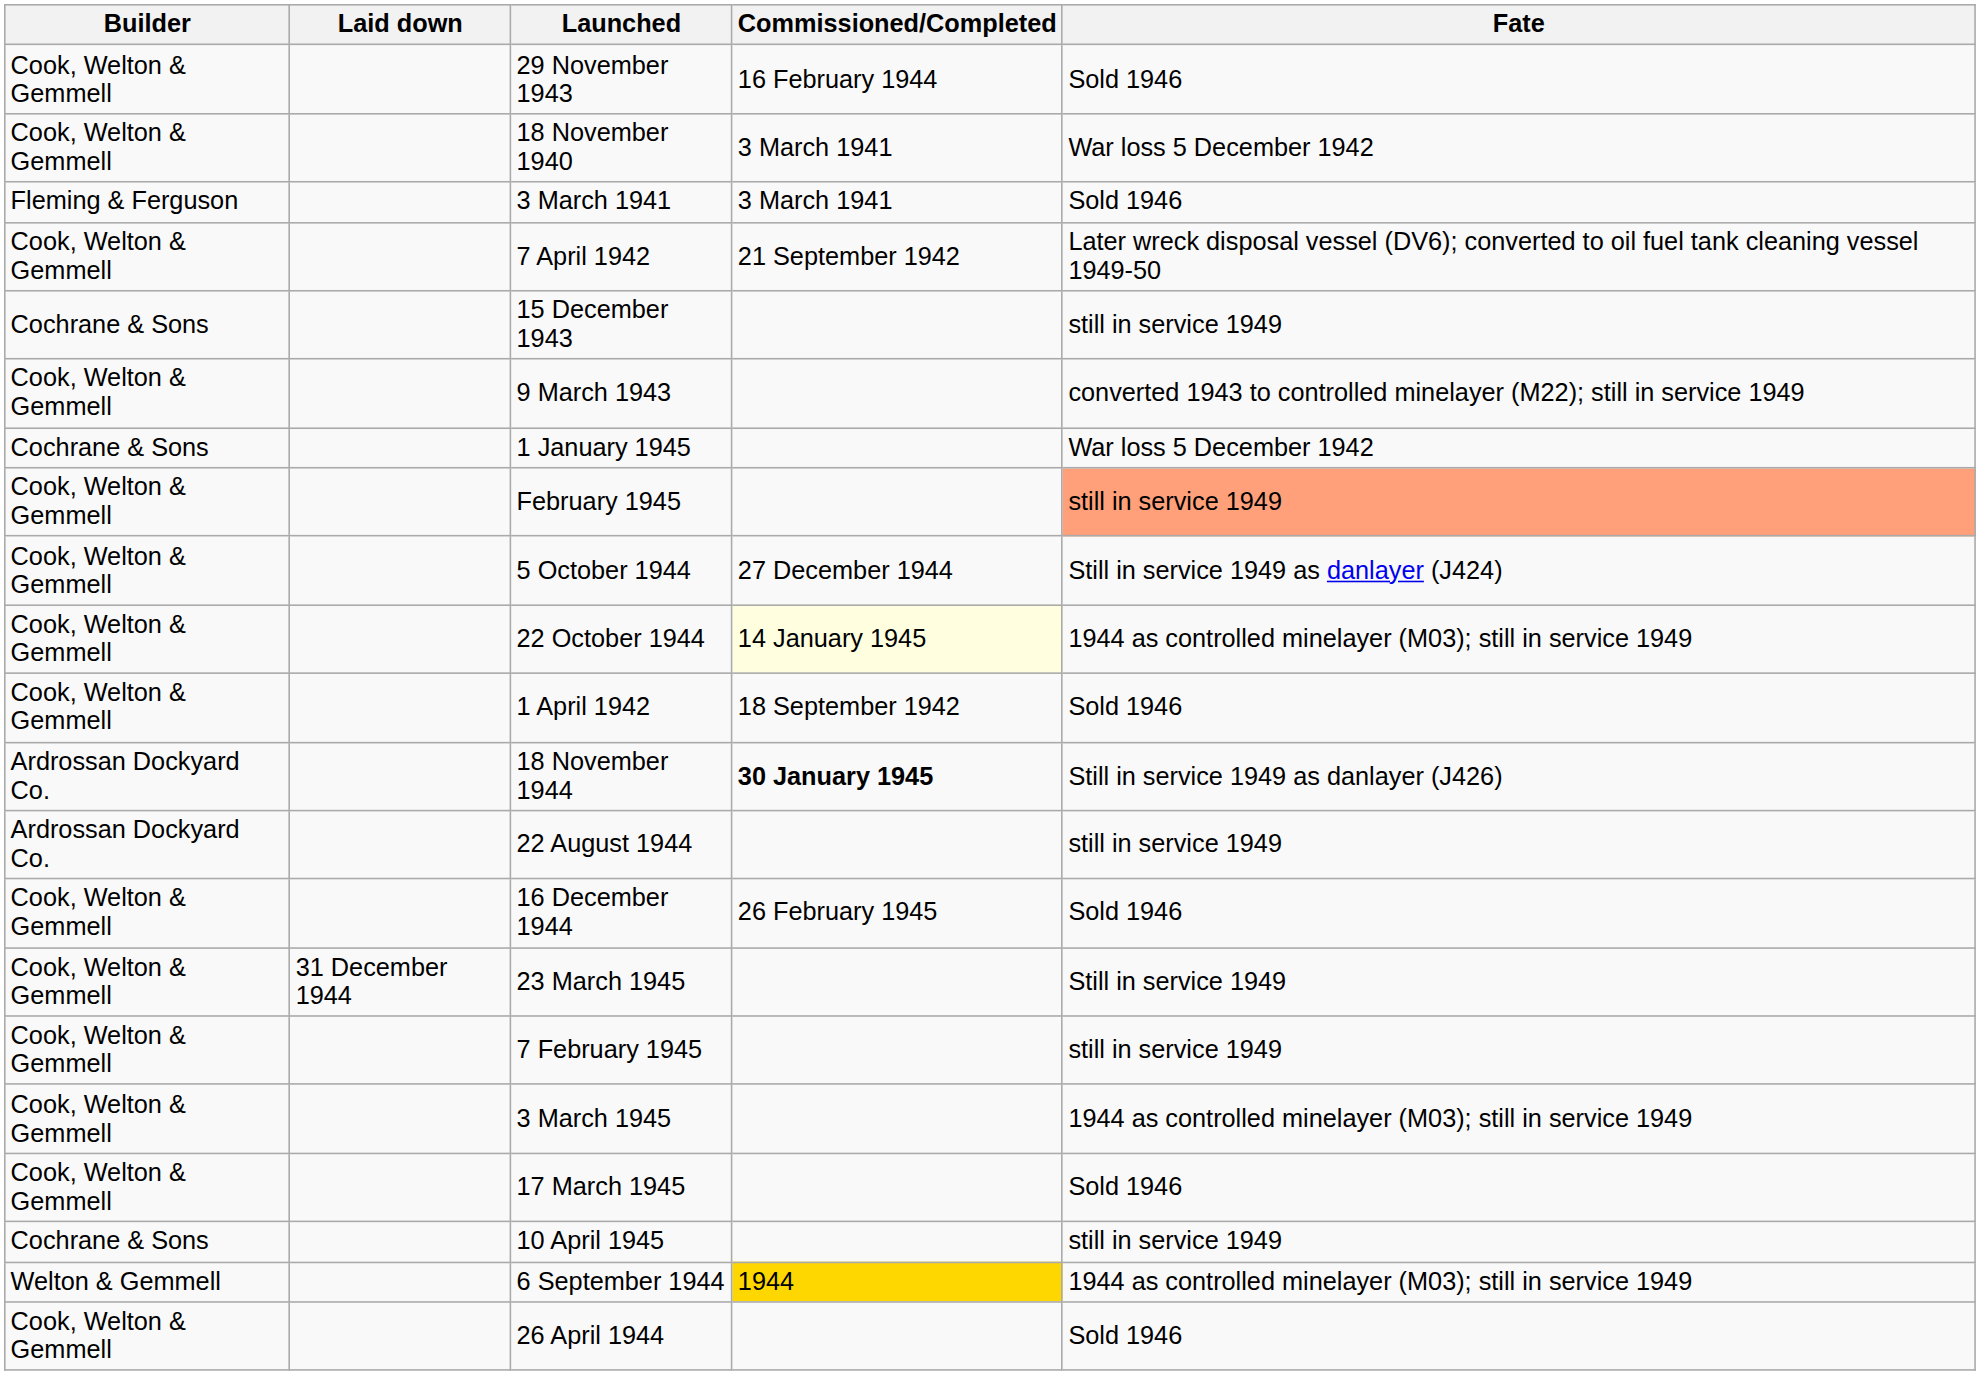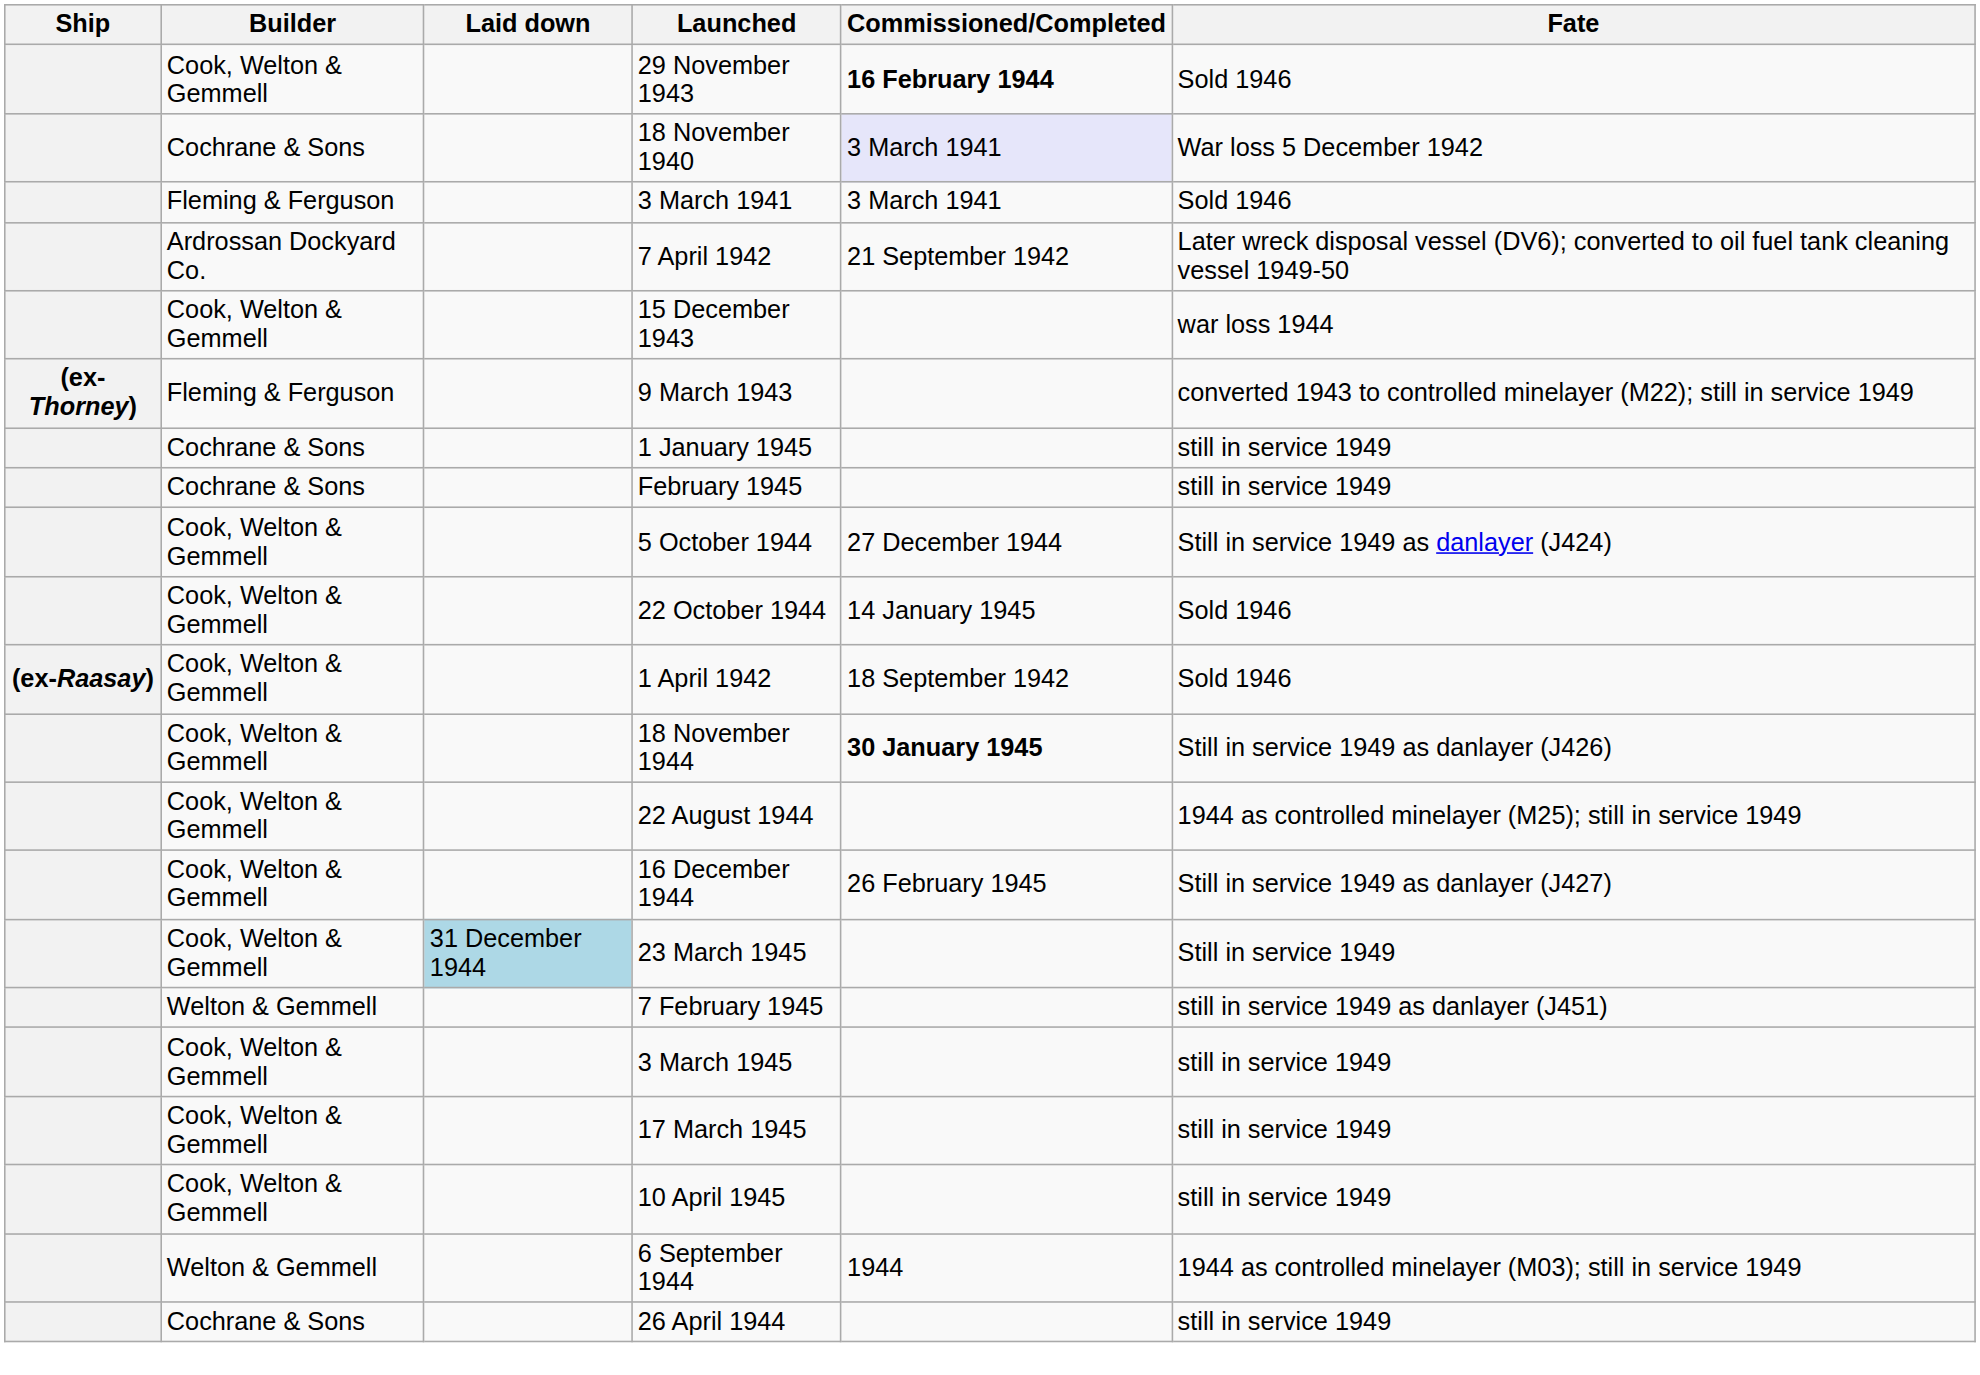 <table class="wikitable sortable plainrowheaders">
 <tr>
+<th scope="col">Ship</th>
 <th scope="col">Builder</th>
 <th scope="col">Laid down</th>
 <th scope="col">Launched</th>
 <th scope="col">Commissioned/Completed</th>
 <th scope="col">Fate</th>
 </tr>
 <tr>
+<th scope="row"></th>
 <td>Cook, Welton & Gemmell</td>
 <td></td>
 <td>29 November 1943</td>
-<td>16 February 1944</td>
+<td><strong>16 February 1944</strong></td>
 <td>Sold 1946</td>
 </tr>
 <tr>
-<td>Cook, Welton & Gemmell</td>
+<th scope="row"></th>
+<td>Cochrane & Sons</td>
 <td></td>
 <td>18 November 1940</td>
-<td>3 March 1941</td>
+<td style="background: lavender;">3 March 1941</td>
 <td>War loss 5 December 1942</td>
 </tr>
 <tr>
+<th scope="row"></th>
 <td>Fleming & Ferguson</td>
 <td></td>
 <td>3 March 1941</td>
 <td>3 March 1941</td>
 <td>Sold 1946</td>
 </tr>
 <tr>
-<td>Cook, Welton & Gemmell</td>
+<th scope="row"></th>
+<td>Ardrossan Dockyard Co.</td>
 <td></td>
 <td>7 April 1942</td>
 <td>21 September 1942</td>
 <td>Later wreck disposal vessel (DV6); converted to oil fuel tank cleaning vessel 1949-50</td>
 </tr>
 <tr>
-<td>Cochrane & Sons</td>
+<th scope="row"></th>
+<td>Cook, Welton & Gemmell</td>
 <td></td>
 <td>15 December 1943</td>
 <td></td>
-<td>still in service 1949</td>
+<td>war loss 1944</td>
 </tr>
 <tr>
-<td>Cook, Welton & Gemmell</td>
+<th scope="row"> (ex-<em>Thorney</em>)</th>
+<td>Fleming & Ferguson</td>
 <td></td>
 <td>9 March 1943</td>
 <td></td>
 <td>converted 1943 to controlled minelayer (M22); still in service 1949</td>
 </tr>
 <tr>
+<th scope="row"></th>
 <td>Cochrane & Sons</td>
 <td></td>
 <td>1 January 1945</td>
 <td></td>
-<td>War loss 5 December 1942</td>
+<td>still in service 1949</td>
 </tr>
 <tr>
-<td>Cook, Welton & Gemmell</td>
+<th scope="row"></th>
+<td>Cochrane & Sons</td>
 <td></td>
 <td>February 1945</td>
 <td></td>
-<td style="background: lightsalmon;">still in service 1949</td>
+<td>still in service 1949</td>
 </tr>
 <tr>
+<th scope="row"></th>
 <td>Cook, Welton & Gemmell</td>
 <td></td>
 <td>5 October 1944</td>
 <td>27 December 1944</td>
 <td>Still in service 1949 as <a href='#'>danlayer</a> (J424)</td>
 </tr>
 <tr>
+<th scope="row"></th>
 <td>Cook, Welton & Gemmell</td>
 <td></td>
 <td>22 October 1944</td>
-<td style="background: lightyellow;">14 January 1945</td>
-<td>1944 as controlled minelayer (M03); still in service 1949</td>
+<td>14 January 1945</td>
+<td>Sold 1946</td>
 </tr>
 <tr>
+<th scope="row"> (ex-<em>Raasay</em>)</th>
 <td>Cook, Welton & Gemmell</td>
 <td></td>
 <td>1 April 1942</td>
 <td>18 September 1942</td>
 <td>Sold 1946</td>
 </tr>
 <tr>
-<td>Ardrossan Dockyard Co.</td>
+<th scope="row"></th>
+<td>Cook, Welton & Gemmell</td>
 <td></td>
 <td>18 November 1944</td>
 <td><strong>30 January 1945</strong></td>
 <td>Still in service 1949 as danlayer (J426)</td>
 </tr>
 <tr>
-<td>Ardrossan Dockyard Co.</td>
+<th scope="row"></th>
+<td>Cook, Welton & Gemmell</td>
 <td></td>
 <td>22 August 1944</td>
 <td></td>
-<td>still in service 1949</td>
+<td>1944 as controlled minelayer (M25); still in service 1949</td>
 </tr>
 <tr>
+<th scope="row"></th>
 <td>Cook, Welton & Gemmell</td>
 <td></td>
 <td>16 December 1944</td>
 <td>26 February 1945</td>
-<td>Sold 1946</td>
+<td>Still in service 1949 as danlayer (J427)</td>
 </tr>
 <tr>
+<th scope="row"></th>
 <td>Cook, Welton & Gemmell</td>
-<td>31 December 1944</td>
+<td style="background: lightblue;">31 December 1944</td>
 <td>23 March 1945</td>
 <td></td>
 <td>Still in service 1949</td>
 </tr>
 <tr>
+<th scope="row"></th>
+<td>Welton & Gemmell</td>
+<td></td>
+<td>7 February 1945</td>
+<td></td>
+<td>still in service 1949 as danlayer (J451)</td>
+</tr>
+<tr>
+<th scope="row"></th>
 <td>Cook, Welton & Gemmell</td>
 <td></td>
-<td>7 February 1945</td>
+<td>3 March 1945</td>
 <td></td>
 <td>still in service 1949</td>
 </tr>
 <tr>
-<td>Cook, Welton & Gemmell</td>
-<td></td>
-<td>3 March 1945</td>
-<td></td>
-<td>1944 as controlled minelayer (M03); still in service 1949</td>
-</tr>
-<tr>
+<th scope="row"></th>
 <td>Cook, Welton & Gemmell</td>
 <td></td>
 <td>17 March 1945</td>
 <td></td>
-<td>Sold 1946</td>
+<td>still in service 1949</td>
 </tr>
 <tr>
-<td>Cochrane & Sons</td>
+<th scope="row"></th>
+<td>Cook, Welton & Gemmell</td>
 <td></td>
 <td>10 April 1945</td>
 <td></td>
 <td>still in service 1949</td>
 </tr>
 <tr>
+<th scope="row"></th>
 <td>Welton & Gemmell</td>
 <td></td>
 <td>6 September 1944</td>
-<td style="background: gold;">1944</td>
+<td>1944</td>
 <td>1944 as controlled minelayer (M03); still in service 1949</td>
 </tr>
 <tr>
-<td>Cook, Welton & Gemmell</td>
+<th scope="row"></th>
+<td>Cochrane & Sons</td>
 <td></td>
 <td>26 April 1944</td>
 <td></td>
-<td>Sold 1946</td>
+<td>still in service 1949</td>
 </tr>
 </table>
